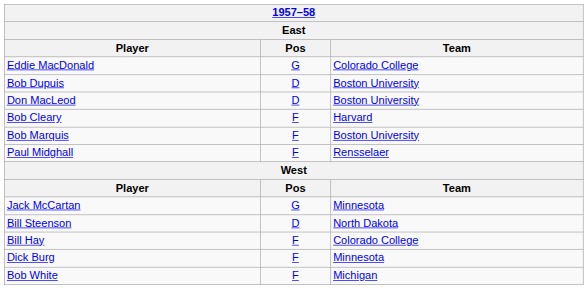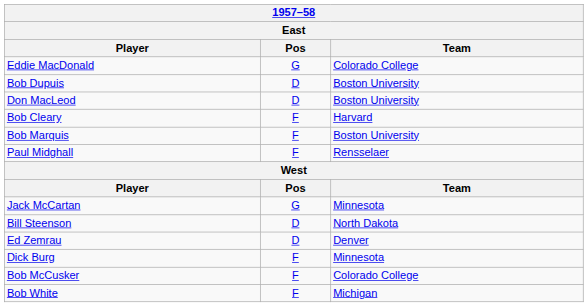 <table class="wikitable" width=95%>
 <tr>
 <th colspan=3><a href='#'>1957–58</a></th>
 </tr>
 <tr>
 <th colspan=3><strong>East</strong></th>
 </tr>
 <tr>
 <th>Player</th>
 <th>Pos</th>
 <th>Team</th>
 </tr>
 <tr>
 <td><a href='#'>Eddie MacDonald</a></td>
 <td style="text-align:center;"><a href='#'>G</a></td>
 <td><a href='#'>Colorado College</a></td>
 </tr>
 <tr>
 <td><a href='#'>Bob Dupuis</a></td>
 <td style="text-align:center;"><a href='#'>D</a></td>
 <td><a href='#'>Boston University</a></td>
 </tr>
 <tr>
 <td><a href='#'>Don MacLeod</a></td>
 <td style="text-align:center;"><a href='#'>D</a></td>
 <td><a href='#'>Boston University</a></td>
 </tr>
 <tr>
 <td><a href='#'>Bob Cleary</a></td>
 <td style="text-align:center;"><a href='#'>F</a></td>
 <td><a href='#'>Harvard</a></td>
 </tr>
 <tr>
 <td><a href='#'>Bob Marquis</a></td>
 <td style="text-align:center;"><a href='#'>F</a></td>
 <td><a href='#'>Boston University</a></td>
 </tr>
 <tr>
 <td><a href='#'>Paul Midghall</a></td>
 <td style="text-align:center;"><a href='#'>F</a></td>
 <td><a href='#'>Rensselaer</a></td>
 </tr>
 <tr>
 <th colspan=3><strong>West</strong></th>
 </tr>
 <tr>
 <th>Player</th>
 <th>Pos</th>
 <th>Team</th>
 </tr>
 <tr>
 <td><a href='#'>Jack McCartan</a></td>
 <td style="text-align:center;"><a href='#'>G</a></td>
 <td><a href='#'>Minnesota</a></td>
 </tr>
 <tr>
 <td><a href='#'>Bill Steenson</a></td>
 <td style="text-align:center;"><a href='#'>D</a></td>
 <td><a href='#'>North Dakota</a></td>
 </tr>
 <tr>
-<td><a href='#'>Bill Hay</a></td>
-<td style="text-align:center;"><a href='#'>F</a></td>
-<td><a href='#'>Colorado College</a></td>
+<td><a href='#'>Ed Zemrau</a></td>
+<td style="text-align:center;"><a href='#'>D</a></td>
+<td><a href='#'>Denver</a></td>
 </tr>
 <tr>
 <td><a href='#'>Dick Burg</a></td>
 <td style="text-align:center;"><a href='#'>F</a></td>
 <td><a href='#'>Minnesota</a></td>
 </tr>
 <tr>
+<td><a href='#'>Bob McCusker</a></td>
+<td style="text-align:center;"><a href='#'>F</a></td>
+<td><a href='#'>Colorado College</a></td>
+</tr>
+<tr>
 <td><a href='#'>Bob White</a></td>
 <td style="text-align:center;"><a href='#'>F</a></td>
 <td><a href='#'>Michigan</a></td>
 </tr>
 </table>
